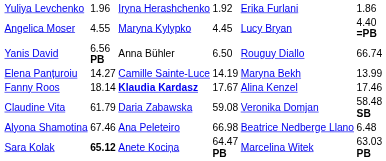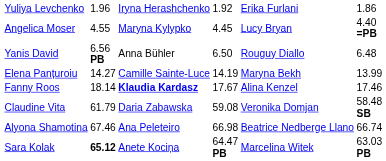 <table>
 <tr>
 <td></td>
 <td><a href='#'>Yuliya Levchenko</a> <br> </td>
 <td>1.96</td>
 <td><a href='#'>Iryna Herashchenko</a> <br> </td>
 <td>1.92</td>
 <td><a href='#'>Erika Furlani</a> <br> </td>
 <td>1.86</td>
 </tr>
 <tr>
 <td></td>
 <td><a href='#'>Angelica Moser</a> <br> </td>
 <td>4.55</td>
 <td><a href='#'>Maryna Kylypko</a> <br> </td>
 <td>4.45</td>
 <td><a href='#'>Lucy Bryan</a> <br> </td>
 <td>4.40<br><strong>=PB</strong></td>
 </tr>
 <tr>
 <td></td>
 <td><a href='#'>Yanis David</a> <br> </td>
 <td>6.56<br><strong>PB</strong></td>
 <td>Anna Bühler <br> </td>
 <td>6.50</td>
 <td><a href='#'>Rouguy Diallo</a> <br> </td>
-<td>66.74</td>
+<td>6.48</td>
 </tr>
 <tr>
 <td></td>
 <td><a href='#'>Elena Panțuroiu</a> <br> </td>
 <td>14.27</td>
 <td><a href='#'>Camille Sainte-Luce</a> <br> </td>
 <td>14.19</td>
 <td><a href='#'>Maryna Bekh</a> <br> </td>
 <td>13.99</td>
 </tr>
 <tr>
 <td></td>
 <td><a href='#'>Fanny Roos</a> <br> </td>
 <td>18.14</td>
 <td><strong><a href='#'>Klaudia Kardasz</a> <br> </strong></td>
 <td>17.67</td>
 <td><a href='#'>Alina Kenzel</a> <br> </td>
 <td>17.46</td>
 </tr>
 <tr>
 <td></td>
 <td><a href='#'>Claudine Vita</a> <br> </td>
 <td>61.79</td>
 <td><a href='#'>Daria Zabawska</a> <br> </td>
 <td>59.08</td>
 <td><a href='#'>Veronika Domjan</a> <br> </td>
 <td>58.48<br><strong>SB</strong></td>
 </tr>
 <tr>
 <td></td>
 <td><a href='#'>Alyona Shamotina</a> <br> </td>
 <td>67.46</td>
 <td><a href='#'>Ana Peleteiro</a> <br> </td>
 <td>66.98</td>
 <td><a href='#'>Beatrice Nedberge Llano</a> <br> </td>
-<td>6.48</td>
+<td>66.74</td>
 </tr>
 <tr>
 <td></td>
 <td><a href='#'>Sara Kolak</a> <br> </td>
 <td><strong>65.12</strong></td>
 <td><a href='#'>Anete Kociņa</a> <br> </td>
 <td>64.47<br><strong>PB</strong></td>
 <td><a href='#'>Marcelina Witek</a> <br> </td>
 <td>63.03<br><strong>PB</strong></td>
 </tr>
 </table>
